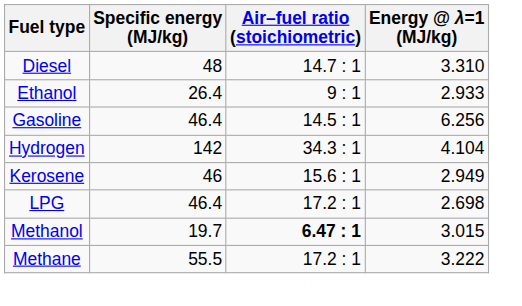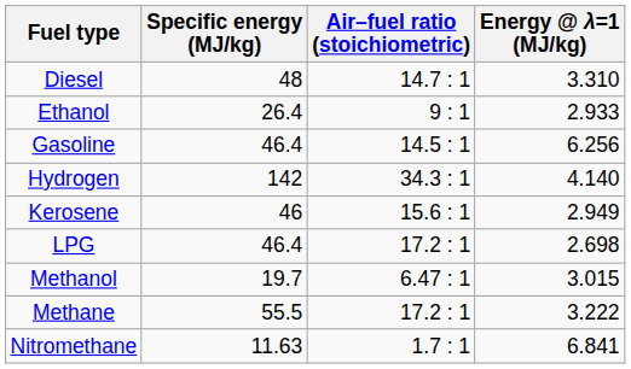 <table class="wikitable sortable" style="text-align: center;">
 <tr>
 <th>Fuel type</th>
 <th data-sort-type="number">Specific energy<br>(MJ/kg)</th>
 <th data-sort-type="number"><a href='#'>Air–fuel ratio</a><br>(<a href='#'>stoichiometric</a>)</th>
 <th data-sort-type="number">Energy @ <em>λ</em>=1<br>(MJ/kg)</th>
 </tr>
 <tr>
 <td><a href='#'>Diesel</a></td>
 <td style="text-align:right">48</td>
 <td style="text-align:right">14.7 : 1</td>
 <td style="text-align:right">3.310</td>
 </tr>
 <tr>
 <td><a href='#'>Ethanol</a></td>
 <td style="text-align:right">26.4</td>
 <td style="text-align:right">9 : 1</td>
 <td style="text-align:right">2.933</td>
 </tr>
 <tr>
 <td><a href='#'>Gasoline</a></td>
 <td style="text-align:right">46.4</td>
 <td style="text-align:right">14.5 : 1</td>
 <td style="text-align:right">6.256</td>
 </tr>
 <tr>
 <td><a href='#'>Hydrogen</a></td>
 <td style="text-align:right">142</td>
 <td style="text-align:right">34.3 : 1</td>
-<td style="text-align:right">4.104</td>
+<td style="text-align:right">4.140</td>
 </tr>
 <tr>
 <td><a href='#'>Kerosene</a></td>
 <td style="text-align:right">46</td>
 <td style="text-align:right">15.6 : 1</td>
 <td style="text-align:right">2.949</td>
 </tr>
 <tr>
 <td><a href='#'>LPG</a></td>
 <td style="text-align:right">46.4</td>
 <td style="text-align:right">17.2 : 1</td>
 <td style="text-align:right">2.698</td>
 </tr>
 <tr>
 <td><a href='#'>Methanol</a></td>
 <td style="text-align:right">19.7</td>
-<td style="text-align:right"><strong>6.47 : 1</strong></td>
+<td style="text-align:right">6.47 : 1</td>
 <td style="text-align:right">3.015</td>
 </tr>
 <tr>
 <td><a href='#'>Methane</a></td>
 <td style="text-align:right">55.5</td>
 <td style="text-align:right">17.2 : 1</td>
 <td style="text-align:right">3.222</td>
 </tr>
+<tr>
+<td><a href='#'>Nitromethane</a></td>
+<td style="text-align:right">11.63</td>
+<td style="text-align:right">1.7 : 1</td>
+<td style="text-align:right">6.841</td>
+</tr>
 </table>
